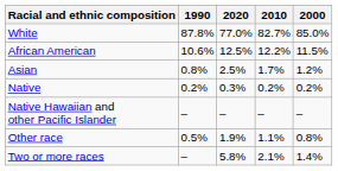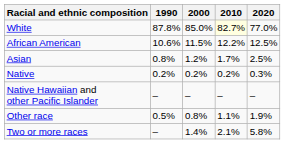 <table class="wikitable sortable collapsible" style="font-size: 90%;">
 <tr>
 <th>Racial and ethnic composition</th>
 <th>1990</th>
+<th>2000</th>
+<th>2010</th>
 <th>2020</th>
-<th>2010</th>
-<th>2000</th>
 </tr>
 <tr>
 <td><a href='#'>White</a></td>
 <td>87.8%</td>
+<td>85.0%</td>
+<td style="background: lightyellow;">82.7%</td>
 <td>77.0%</td>
-<td>82.7%</td>
-<td>85.0%</td>
 </tr>
 <tr>
 <td><a href='#'>African American</a></td>
 <td>10.6%</td>
+<td>11.5%</td>
+<td>12.2%</td>
 <td>12.5%</td>
-<td>12.2%</td>
-<td>11.5%</td>
 </tr>
 <tr>
 <td><a href='#'>Asian</a></td>
 <td>0.8%</td>
+<td>1.2%</td>
+<td>1.7%</td>
 <td>2.5%</td>
-<td>1.7%</td>
-<td>1.2%</td>
 </tr>
 <tr>
 <td><a href='#'>Native</a></td>
 <td>0.2%</td>
-<td>0.3%</td>
 <td>0.2%</td>
 <td>0.2%</td>
+<td>0.3%</td>
 </tr>
 <tr>
 <td><a href='#'>Native Hawaiian</a> and<br><a href='#'>other Pacific Islander</a></td>
 <td>–</td>
 <td>–</td>
 <td>–</td>
 <td>–</td>
 </tr>
 <tr>
 <td><a href='#'>Other race</a></td>
 <td>0.5%</td>
+<td>0.8%</td>
+<td>1.1%</td>
 <td>1.9%</td>
-<td>1.1%</td>
-<td>0.8%</td>
 </tr>
 <tr>
 <td><a href='#'>Two or more races</a></td>
 <td>–</td>
+<td>1.4%</td>
+<td>2.1%</td>
 <td>5.8%</td>
-<td>2.1%</td>
-<td>1.4%</td>
 </tr>
 </table>
